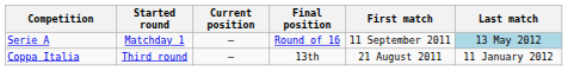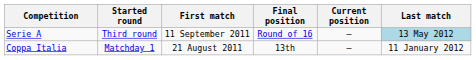 <table class="wikitable" style="text-align:center; width:730px;">
 <tr>
 <th style="text-align:center; width:150px;">Competition</th>
 <th style="text-align:center; width:100px;">Started round</th>
+<th style="text-align:center; width:150px;">First match</th>
+<th style="text-align:center; width:100px;">Final <br> position</th>
 <th style="text-align:center; width:100px;">Current <br> position</th>
-<th style="text-align:center; width:100px;">Final <br> position</th>
-<th style="text-align:center; width:150px;">First match</th>
 <th style="text-align:center; width:150px;">Last match</th>
 </tr>
 <tr>
 <td style="text-align:left;"><a href='#'>Serie A</a></td>
-<td><a href='#'>Matchday 1</a></td>
+<td><a href='#'>Third round</a></td>
+<td>11 September 2011</td>
+<td><a href='#'>Round of 16</a></td>
 <td>—</td>
-<td><a href='#'>Round of 16</a></td>
-<td>11 September 2011</td>
 <td style="background: lightblue;">13 May 2012</td>
 </tr>
 <tr>
 <td style="text-align:left;"><a href='#'>Coppa Italia</a></td>
-<td><a href='#'>Third round</a></td>
+<td><a href='#'>Matchday 1</a></td>
+<td>21 August 2011</td>
+<td>13th</td>
 <td>—</td>
-<td>13th</td>
-<td>21 August 2011</td>
 <td>11 January 2012</td>
 </tr>
 </table>
